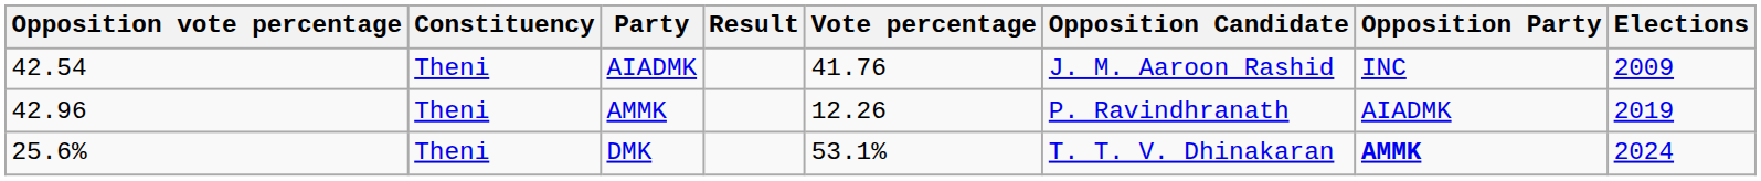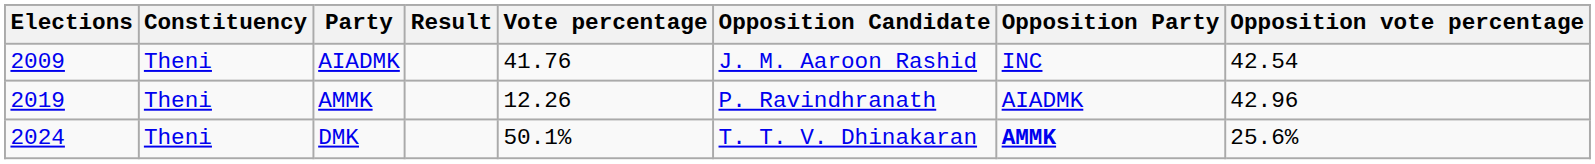 <table class="sortable wikitable"style="font-size: 90%">
 <tr>
-<th>Opposition vote percentage</th>
+<th>Elections</th>
 <th>Constituency</th>
 <th>Party</th>
 <th>Result</th>
 <th>Vote percentage</th>
 <th>Opposition Candidate</th>
 <th>Opposition Party</th>
-<th>Elections</th>
+<th>Opposition vote percentage</th>
 </tr>
 <tr>
-<td>42.54</td>
+<td><a href='#'>2009</a></td>
 <td><a href='#'>Theni</a></td>
 <td><a href='#'>AIADMK</a></td>
 <td></td>
 <td>41.76</td>
 <td><a href='#'>J. M. Aaroon Rashid</a></td>
 <td><a href='#'>INC</a></td>
-<td><a href='#'>2009</a></td>
+<td>42.54</td>
 </tr>
 <tr>
-<td>42.96</td>
+<td><a href='#'>2019</a></td>
 <td><a href='#'>Theni</a></td>
 <td><a href='#'>AMMK</a></td>
 <td></td>
 <td>12.26</td>
 <td><a href='#'>P. Ravindhranath</a></td>
 <td><a href='#'>AIADMK</a></td>
-<td><a href='#'>2019</a></td>
+<td>42.96</td>
 </tr>
 <tr>
-<td>25.6%</td>
+<td><a href='#'>2024</a></td>
 <td><a href='#'>Theni</a></td>
 <td><a href='#'>DMK</a></td>
 <td></td>
-<td>53.1%</td>
+<td>50.1%</td>
 <td><a href='#'>T. T. V. Dhinakaran</a></td>
 <td><strong><a href='#'>AMMK</a></strong></td>
-<td><a href='#'>2024</a></td>
+<td>25.6%</td>
 </tr>
 </table>
